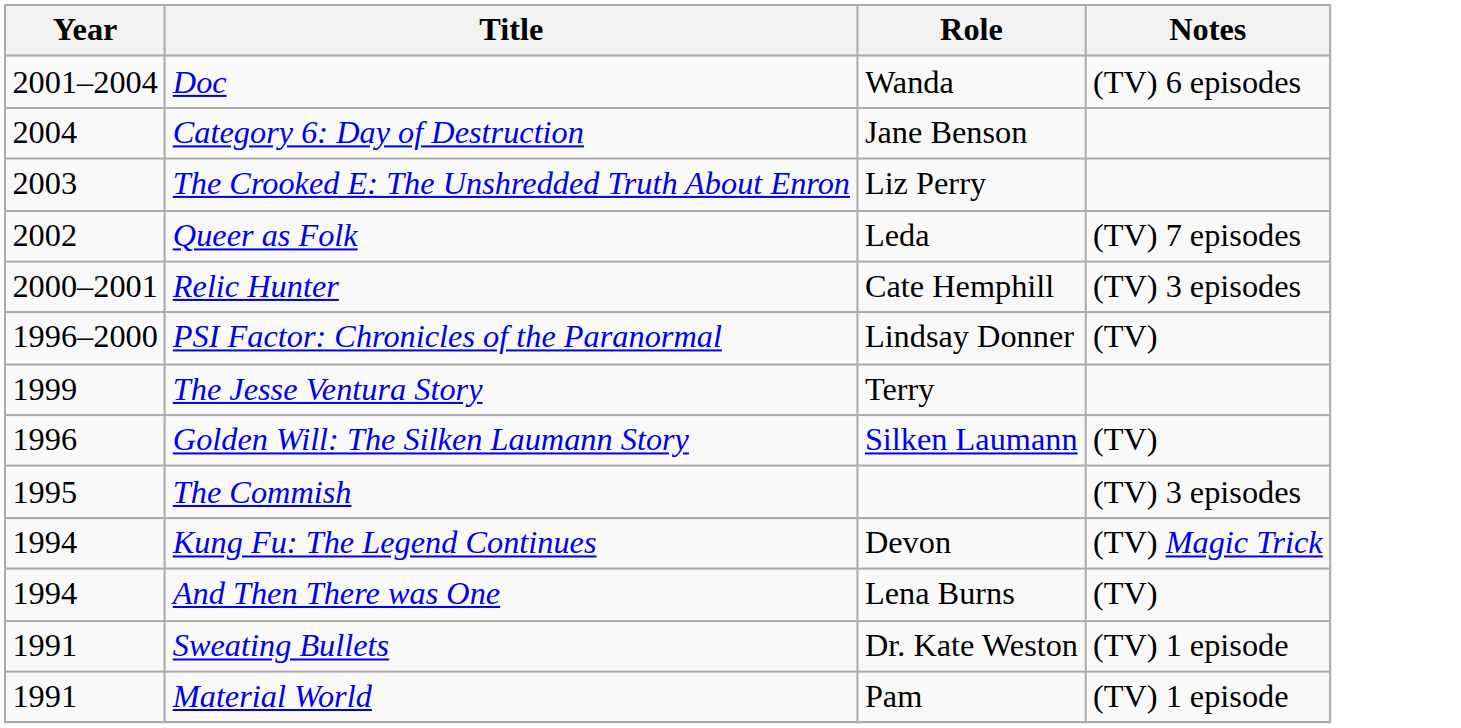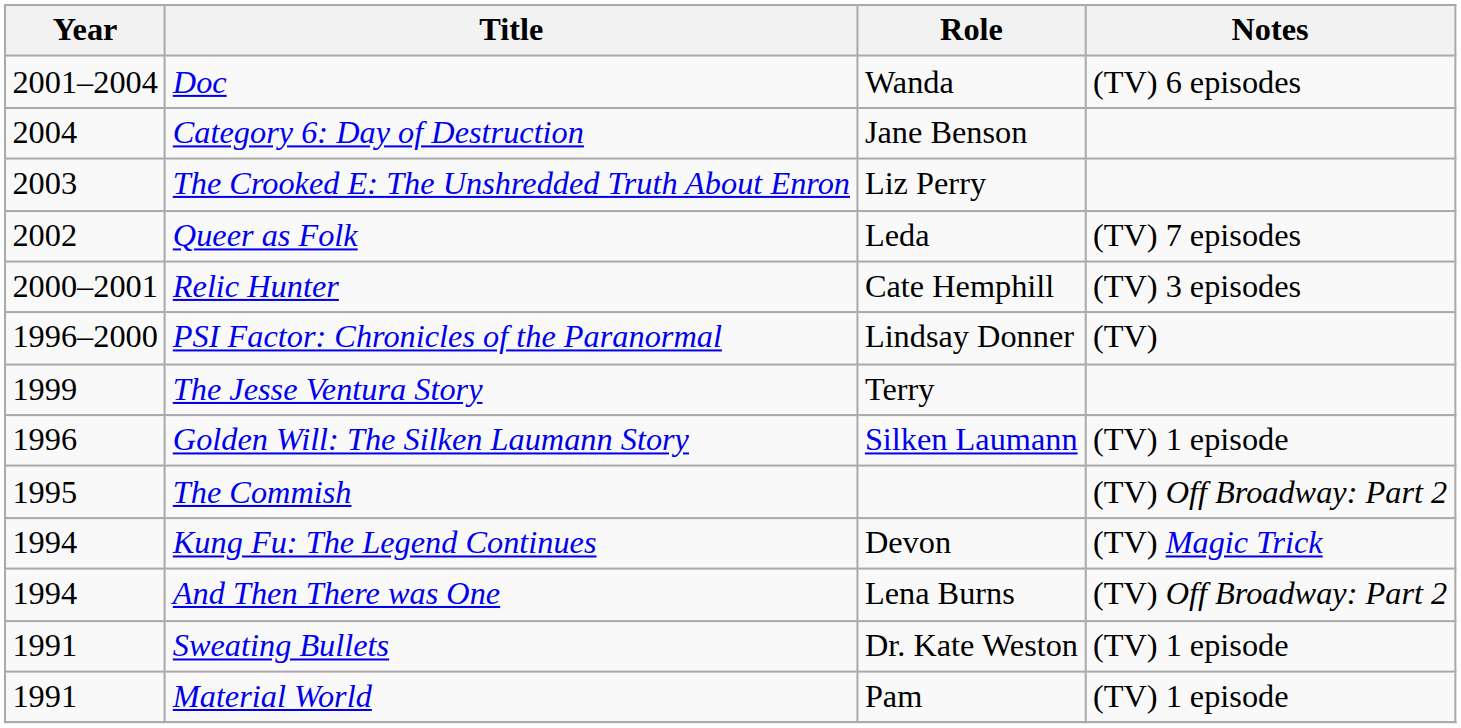 <table class="wikitable sortable">
 <tr>
 <th>Year</th>
 <th>Title</th>
 <th>Role</th>
 <th class="unsortable">Notes</th>
 </tr>
 <tr>
 <td>2001–2004</td>
 <td><em><a href='#'>Doc</a></em></td>
 <td>Wanda</td>
 <td>(TV) 6 episodes</td>
 </tr>
 <tr>
 <td>2004</td>
 <td><em><a href='#'>Category 6: Day of Destruction</a></em></td>
 <td>Jane Benson</td>
 <td></td>
 </tr>
 <tr>
 <td>2003</td>
 <td data-sort-value="Crooked E: The Unshredded Truth About Enron], The"><em><a href='#'>The Crooked E: The Unshredded Truth About Enron</a></em></td>
 <td>Liz Perry</td>
 <td></td>
 </tr>
 <tr>
 <td>2002</td>
 <td><em><a href='#'>Queer as Folk</a></em></td>
 <td>Leda</td>
 <td>(TV) 7 episodes</td>
 </tr>
 <tr>
 <td>2000–2001</td>
 <td><em><a href='#'>Relic Hunter</a></em></td>
 <td>Cate Hemphill</td>
 <td>(TV) 3 episodes</td>
 </tr>
 <tr>
 <td>1996–2000</td>
 <td><em><a href='#'>PSI Factor: Chronicles of the Paranormal</a></em></td>
 <td>Lindsay Donner</td>
 <td>(TV)</td>
 </tr>
 <tr>
 <td>1999</td>
 <td data-sort-value="Jesse Ventura Story, The"><em><a href='#'>The Jesse Ventura Story</a></em></td>
 <td>Terry</td>
 <td></td>
 </tr>
 <tr>
 <td>1996</td>
 <td><em><a href='#'>Golden Will: The Silken Laumann Story</a></em></td>
 <td><a href='#'>Silken Laumann</a></td>
-<td>(TV)</td>
+<td>(TV) 1 episode</td>
 </tr>
 <tr>
 <td>1995</td>
 <td data-sort-value="Commish, The"><em><a href='#'>The Commish</a></em></td>
 <td></td>
-<td>(TV) 3 episodes</td>
+<td>(TV) <em>Off Broadway: Part 2</em></td>
 </tr>
 <tr>
 <td>1994</td>
 <td><em><a href='#'>Kung Fu: The Legend Continues</a></em></td>
 <td>Devon</td>
 <td>(TV) <em><a href='#'>Magic Trick</a></em></td>
 </tr>
 <tr>
 <td>1994</td>
 <td><em><a href='#'>And Then There was One</a></em></td>
 <td>Lena Burns</td>
-<td>(TV)</td>
+<td>(TV) <em>Off Broadway: Part 2</em></td>
 </tr>
 <tr>
 <td>1991</td>
 <td><em><a href='#'>Sweating Bullets</a></em></td>
 <td>Dr. Kate Weston</td>
 <td>(TV) 1 episode</td>
 </tr>
 <tr>
 <td>1991</td>
 <td><em><a href='#'>Material World</a></em></td>
 <td>Pam</td>
 <td>(TV) 1 episode</td>
 </tr>
 <tr>
 </tr>
 </table>
